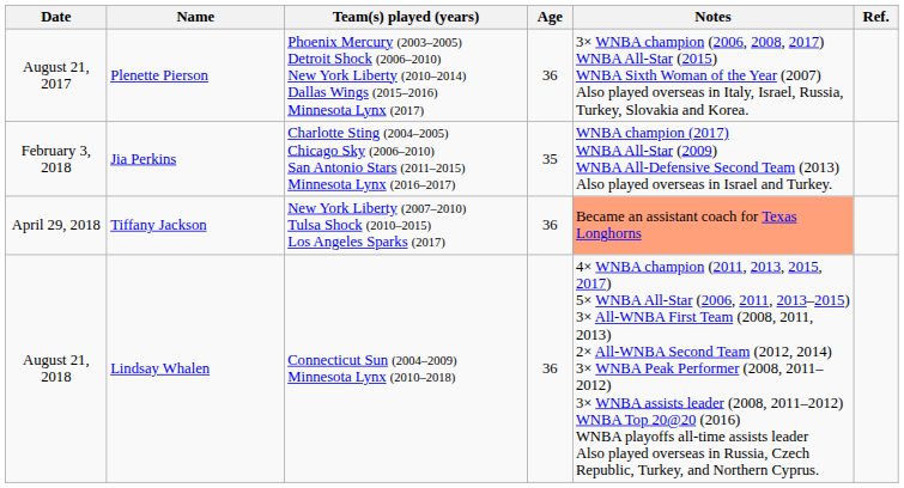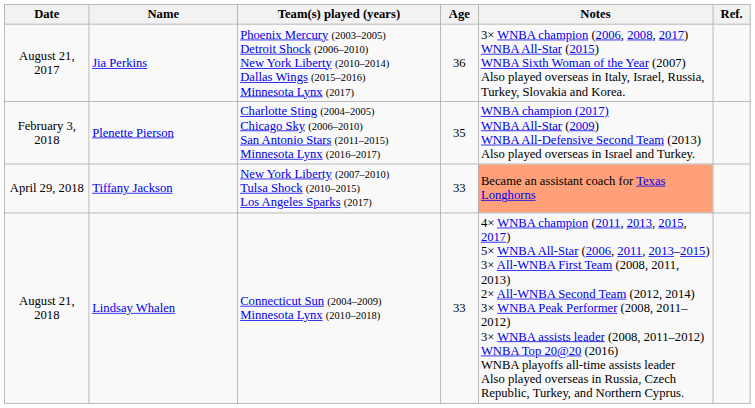 <table class="wikitable">
 <tr>
 <th style="width:100px">Date</th>
 <th style="width:180px">Name</th>
 <th style="width:250px">Team(s) played (years)</th>
 <th style="width:40px">Age</th>
 <th style="width:290px">Notes</th>
 <th style="width:40px">Ref.</th>
 </tr>
 <tr>
 <td align=center>August 21, 2017</td>
-<td> <a href='#'>Plenette Pierson</a></td>
+<td> <a href='#'>Jia Perkins</a></td>
 <td><a href='#'>Phoenix Mercury</a> <small>(2003–2005)</small><br><a href='#'>Detroit Shock</a> <small>(2006–2010)</small><br><a href='#'>New York Liberty</a> <small>(2010–2014)</small><br><a href='#'>Dallas Wings</a> <small>(2015–2016)</small><br><a href='#'>Minnesota Lynx</a> <small>(2017)</small></td>
 <td align="center">36</td>
 <td>3× <a href='#'>WNBA champion</a> (<a href='#'>2006</a>, <a href='#'>2008</a>, <a href='#'>2017</a>)<br><a href='#'>WNBA All-Star</a> (<a href='#'>2015</a>)<br><a href='#'>WNBA Sixth Woman of the Year</a> (2007)<br>Also played overseas in Italy, Israel, Russia, Turkey, Slovakia and Korea.</td>
 <td align="center"></td>
 </tr>
 <tr>
 <td align=center>February 3, 2018</td>
-<td> <a href='#'>Jia Perkins</a></td>
+<td> <a href='#'>Plenette Pierson</a></td>
 <td><a href='#'>Charlotte Sting</a> <small>(2004–2005)</small><br><a href='#'>Chicago Sky</a> <small>(2006–2010)</small><br><a href='#'>San Antonio Stars</a> <small>(2011–2015)</small><br><a href='#'>Minnesota Lynx</a> <small>(2016–2017)</small></td>
 <td align=center>35</td>
 <td><a href='#'>WNBA champion (2017)</a><br><a href='#'>WNBA All-Star</a> (<a href='#'>2009</a>)<br><a href='#'>WNBA All-Defensive Second Team</a> (2013)<br>Also played overseas in Israel and Turkey.</td>
 <td align=center></td>
 </tr>
 <tr>
 <td align=center>April 29, 2018</td>
 <td> <a href='#'>Tiffany Jackson</a></td>
 <td><a href='#'>New York Liberty</a> <small>(2007–2010)</small><br><a href='#'>Tulsa Shock</a> <small>(2010–2015)</small><br><a href='#'>Los Angeles Sparks</a> <small>(2017)</small></td>
-<td align=center>36</td>
+<td align=center>33</td>
 <td style="background: lightsalmon;">Became an assistant coach for <a href='#'>Texas Longhorns</a></td>
 <td align=center></td>
 </tr>
 <tr>
 <td align=center>August 21, 2018</td>
 <td> <a href='#'>Lindsay Whalen</a></td>
 <td><a href='#'>Connecticut Sun</a> <small>(2004–2009)</small><br><a href='#'>Minnesota Lynx</a> <small>(2010–2018)</small></td>
-<td align=center>36</td>
+<td align=center>33</td>
 <td>4× <a href='#'>WNBA champion</a> (<a href='#'>2011</a>, <a href='#'>2013</a>, <a href='#'>2015</a>, <a href='#'>2017</a>)<br>5× <a href='#'>WNBA All-Star</a> (<a href='#'>2006</a>, <a href='#'>2011</a>, <a href='#'>2013</a>–<a href='#'>2015</a>)<br>3× <a href='#'>All-WNBA First Team</a> (2008, 2011, 2013)<br>2× <a href='#'>All-WNBA Second Team</a> (2012, 2014)<br>3× <a href='#'>WNBA Peak Performer</a> (2008, 2011–2012)<br>3× <a href='#'>WNBA assists leader</a> (2008, 2011–2012)<br><a href='#'>WNBA Top 20@20</a> (2016)<br>WNBA playoffs all-time assists leader<br>Also played overseas in Russia, Czech Republic, Turkey, and Northern Cyprus.</td>
 <td align="center"></td>
 </tr>
 </table>
